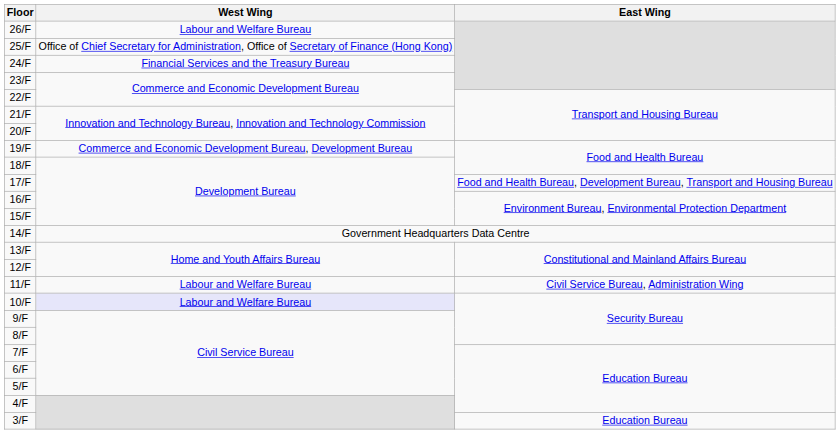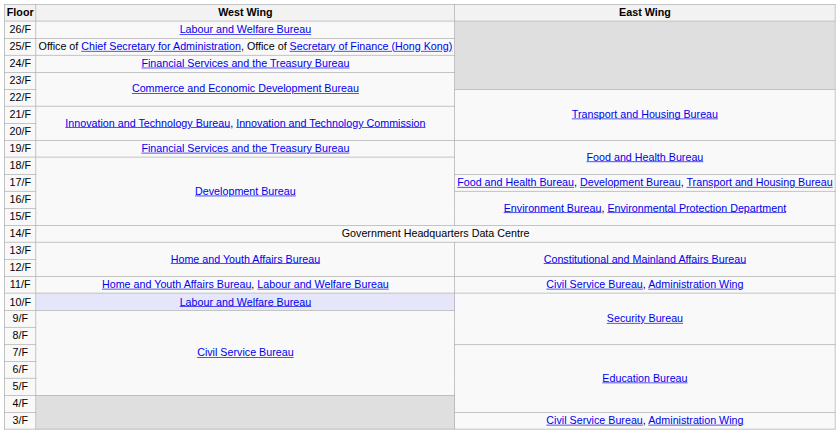 <table class="wikitable">
 <tr align=center>
 <th>Floor</th>
 <th>West Wing</th>
 <th>East Wing</th>
 </tr>
 <tr align=center>
 <td>26/F</td>
 <td><a href='#'>Labour and Welfare Bureau</a></td>
 <td rowspan="4" bgcolor="#DFDFDF"></td>
 </tr>
 <tr align=center>
 <td>25/F</td>
 <td>Office of <a href='#'>Chief Secretary for Administration</a>, Office of <a href='#'>Secretary of Finance (Hong Kong)</a></td>
 </tr>
 <tr align=center>
 <td>24/F</td>
 <td><a href='#'>Financial Services and the Treasury Bureau</a></td>
 </tr>
 <tr align=center>
 <td>23/F</td>
 <td rowspan="2"><a href='#'>Commerce and Economic Development Bureau</a></td>
 </tr>
 <tr align=center>
 <td>22/F</td>
 <td rowspan="3"><a href='#'>Transport and Housing Bureau</a></td>
 </tr>
 <tr align=center>
 <td>21/F</td>
 <td rowspan="2"><a href='#'>Innovation and Technology Bureau</a>, <a href='#'>Innovation and Technology Commission</a></td>
 </tr>
 <tr align=center>
 <td>20/F</td>
 </tr>
 <tr align=center>
 <td>19/F</td>
-<td><a href='#'>Commerce and Economic Development Bureau</a>, <a href='#'>Development Bureau</a></td>
+<td><a href='#'>Financial Services and the Treasury Bureau</a></td>
 <td rowspan="2"><a href='#'>Food and Health Bureau</a></td>
 </tr>
 <tr align=center>
 <td>18/F</td>
 <td rowspan="4"><a href='#'>Development Bureau</a></td>
 </tr>
 <tr align=center>
 <td>17/F</td>
 <td><a href='#'>Food and Health Bureau</a>, <a href='#'>Development Bureau</a>, <a href='#'>Transport and Housing Bureau</a></td>
 </tr>
 <tr align=center>
 <td>16/F</td>
 <td rowspan="2"><a href='#'>Environment Bureau</a>, <a href='#'>Environmental Protection Department</a></td>
 </tr>
 <tr align=center>
 <td>15/F</td>
 </tr>
 <tr align=center>
 <td>14/F</td>
 <td colspan="2">Government Headquarters Data Centre</td>
 </tr>
 <tr align=center>
 <td>13/F</td>
 <td rowspan="2"><a href='#'>Home and Youth Affairs Bureau</a></td>
 <td rowspan="2"><a href='#'>Constitutional and Mainland Affairs Bureau</a></td>
 </tr>
 <tr align=center>
 <td>12/F</td>
 </tr>
 <tr align=center>
 <td>11/F</td>
-<td><a href='#'>Labour and Welfare Bureau</a></td>
+<td><a href='#'>Home and Youth Affairs Bureau</a>, <a href='#'>Labour and Welfare Bureau</a></td>
 <td><a href='#'>Civil Service Bureau</a>, <a href='#'>Administration Wing</a></td>
 </tr>
 <tr align=center>
 <td>10/F</td>
 <td style="background: lavender;"><a href='#'>Labour and Welfare Bureau</a></td>
 <td rowspan="3"><a href='#'>Security Bureau</a></td>
 </tr>
 <tr align=center>
 <td>9/F</td>
 <td rowspan="5"><a href='#'>Civil Service Bureau</a></td>
 </tr>
 <tr align=center>
 <td>8/F</td>
 </tr>
 <tr align=center>
 <td>7/F</td>
 <td rowspan="4"><a href='#'>Education Bureau</a></td>
 </tr>
 <tr align=center>
 <td>6/F</td>
 </tr>
 <tr align=center>
 <td>5/F</td>
 </tr>
 <tr align=center>
 <td>4/F</td>
 <td rowspan="2" bgcolor="#DFDFDF"></td>
 </tr>
 <tr align=center>
 <td>3/F</td>
-<td><a href='#'>Education Bureau</a></td>
+<td><a href='#'>Civil Service Bureau</a>, <a href='#'>Administration Wing</a></td>
 </tr>
 </table>
